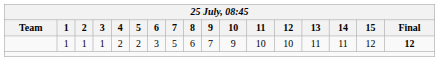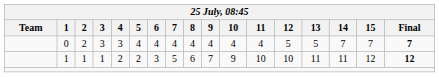 <table class=wikitable style="text-align:center; width: 55%">
 <tr>
 <th colspan=17><em>25 July, 08:45</em></th>
 </tr>
 <tr>
 <th>Team</th>
 <th>1</th>
 <th>2</th>
 <th>3</th>
 <th>4</th>
 <th>5</th>
 <th>6</th>
 <th>7</th>
 <th>8</th>
 <th>9</th>
 <th>10</th>
 <th>11</th>
 <th>12</th>
 <th>13</th>
 <th>14</th>
 <th>15</th>
 <th>Final</th>
 </tr>
 <tr>
+<td align=left></td>
+<td>0</td>
+<td>2</td>
+<td>3</td>
+<td>3</td>
+<td>4</td>
+<td>4</td>
+<td>4</td>
+<td>4</td>
+<td>4</td>
+<td>4</td>
+<td>4</td>
+<td>5</td>
+<td>5</td>
+<td>7</td>
+<td>7</td>
+<td><strong>7</strong></td>
+</tr>
+<tr>
 <td align=left><strong></strong></td>
 <td>1</td>
 <td>1</td>
 <td>1</td>
 <td>2</td>
 <td>2</td>
 <td>3</td>
 <td>5</td>
 <td>6</td>
 <td>7</td>
 <td>9</td>
 <td>10</td>
 <td>10</td>
 <td>11</td>
 <td>11</td>
 <td>12</td>
 <td><strong>12</strong></td>
 </tr>
 <tr>
 <td colspan=17></td>
 </tr>
 </table>
